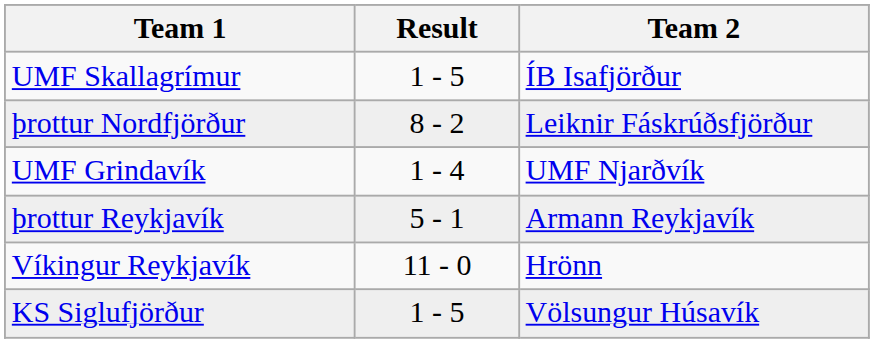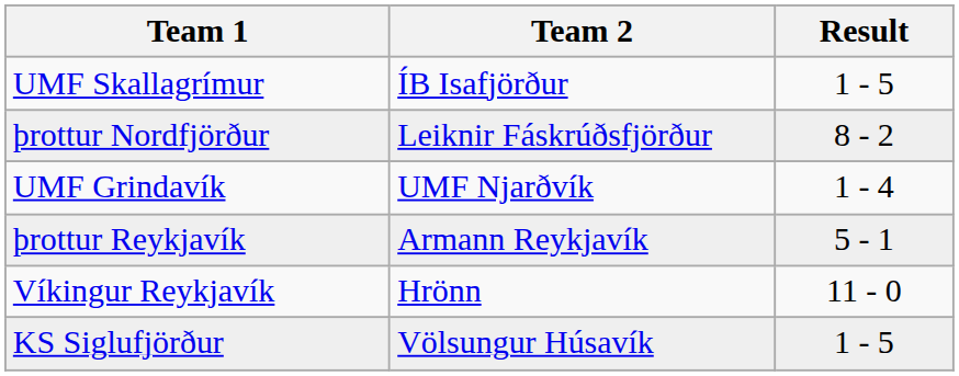 <table class="wikitable">
 <tr>
 <th width="180">Team 1</th>
+<th width="180">Team 2</th>
 <th width="80">Result</th>
-<th width="180">Team 2</th>
 </tr>
 <tr>
 <td><a href='#'>UMF Skallagrímur</a></td>
+<td><a href='#'>ÍB Isafjörður</a></td>
 <td align="center">1 - 5</td>
-<td><a href='#'>ÍB Isafjörður</a></td>
 </tr>
 <tr style="background:#EFEFEF">
 <td><a href='#'>þrottur Nordfjörður</a></td>
+<td><a href='#'>Leiknir Fáskrúðsfjörður</a></td>
 <td align="center">8 - 2</td>
-<td><a href='#'>Leiknir Fáskrúðsfjörður</a></td>
 </tr>
 <tr>
 <td><a href='#'>UMF Grindavík</a></td>
+<td><a href='#'>UMF Njarðvík</a></td>
 <td align="center">1 - 4</td>
-<td><a href='#'>UMF Njarðvík</a></td>
 </tr>
 <tr style="background:#EFEFEF">
 <td><a href='#'>þrottur Reykjavík</a></td>
+<td><a href='#'>Armann Reykjavík</a></td>
 <td align="center">5 - 1</td>
-<td><a href='#'>Armann Reykjavík</a></td>
 </tr>
 <tr>
 <td><a href='#'>Víkingur Reykjavík</a></td>
+<td><a href='#'>Hrönn</a></td>
 <td align="center">11 - 0</td>
-<td><a href='#'>Hrönn</a></td>
 </tr>
 <tr style="background:#EFEFEF">
 <td><a href='#'>KS Siglufjörður</a></td>
+<td><a href='#'>Völsungur Húsavík</a></td>
 <td align="center">1 - 5</td>
-<td><a href='#'>Völsungur Húsavík</a></td>
 </tr>
 </table>
